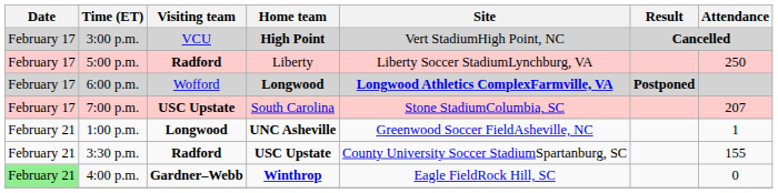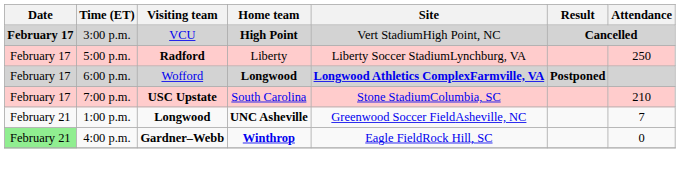 <table class="wikitable" style="font-size:95%; text-align: center;">
 <tr>
 <th>Date</th>
 <th>Time (ET)</th>
 <th>Visiting team</th>
 <th>Home team</th>
 <th>Site</th>
 <th>Result</th>
 <th>Attendance</th>
 </tr>
 <tr bgcolor="#d3d3d3">
-<td>February 17</td>
+<td><strong>February 17</strong></td>
 <td>3:00 p.m.</td>
 <td><a href='#'>VCU</a></td>
 <td><strong>High Point</strong></td>
 <td>Vert StadiumHigh Point, NC</td>
 <td colspan="2"><strong>Cancelled</strong></td>
 </tr>
 <tr bgcolor="#fcc">
 <td>February 17</td>
 <td>5:00 p.m.</td>
 <td><strong>Radford</strong></td>
 <td>Liberty</td>
 <td>Liberty Soccer StadiumLynchburg, VA</td>
 <td></td>
 <td>250</td>
 </tr>
 <tr bgcolor="#d3d3d3">
 <td>February 17</td>
 <td>6:00 p.m.</td>
 <td><a href='#'>Wofford</a></td>
 <td><strong>Longwood</strong></td>
 <td><strong><a href='#'>Longwood Athletics Complex</a><a href='#'>Farmville, VA</a></strong></td>
 <td><strong>Postponed</strong></td>
 <td></td>
 </tr>
 <tr bgcolor="#fcc">
 <td>February 17</td>
 <td>7:00 p.m.</td>
 <td><strong>USC Upstate</strong></td>
 <td><a href='#'>South Carolina</a></td>
 <td><a href='#'>Stone Stadium</a><a href='#'>Columbia, SC</a></td>
 <td></td>
-<td>207</td>
+<td>210</td>
 </tr>
 <tr>
 <td>February 21</td>
 <td>1:00 p.m.</td>
 <td><strong>Longwood</strong></td>
 <td><strong>UNC Asheville</strong></td>
 <td><a href='#'>Greenwood Soccer Field</a><a href='#'>Asheville, NC</a></td>
 <td></td>
-<td>1</td>
-</tr>
-<tr>
-<td>February 21</td>
-<td>3:30 p.m.</td>
-<td><strong>Radford</strong></td>
-<td><strong>USC Upstate</strong></td>
-<td><a href='#'>County University Soccer Stadium</a>Spartanburg, SC</td>
-<td></td>
-<td>155</td>
+<td>7</td>
 </tr>
 <tr>
 <td style="background: lightgreen;">February 21</td>
 <td>4:00 p.m.</td>
 <td><strong>Gardner–Webb</strong></td>
 <td><strong><a href='#'>Winthrop</a></strong></td>
 <td><a href='#'>Eagle Field</a><a href='#'>Rock Hill, SC</a></td>
 <td></td>
 <td>0</td>
 </tr>
 <tr>
 </tr>
 </table>
